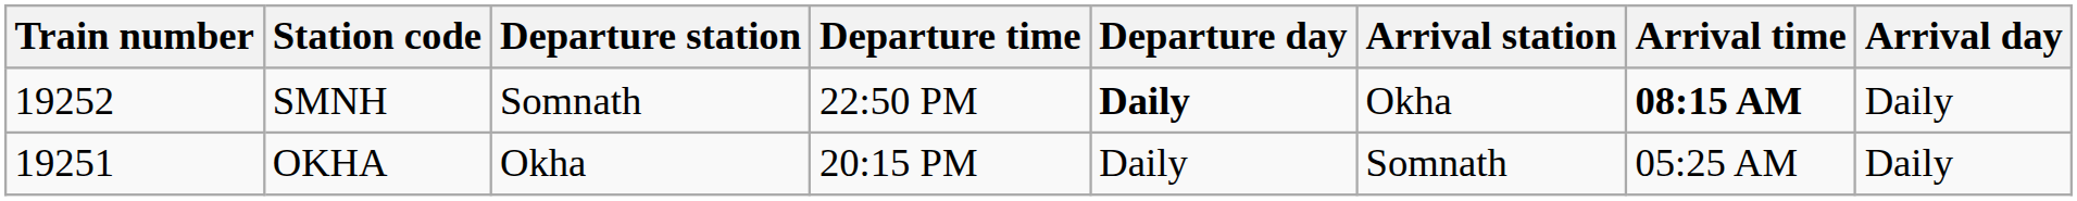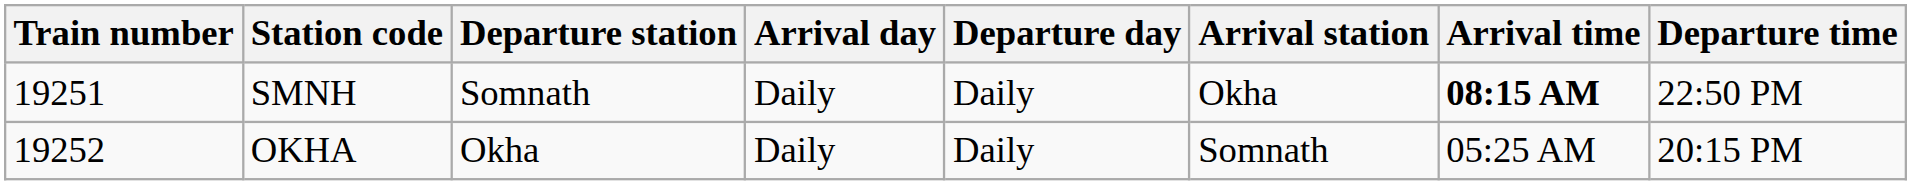 <table class="wikitable">
 <tr>
 <th>Train number</th>
 <th>Station code</th>
 <th>Departure station</th>
-<th>Departure time</th>
+<th>Arrival day</th>
 <th>Departure day</th>
 <th>Arrival station</th>
 <th>Arrival time</th>
-<th>Arrival day</th>
+<th>Departure time</th>
+</tr>
+<tr>
+<td>19251</td>
+<td>SMNH</td>
+<td>Somnath</td>
+<td>Daily</td>
+<td>Daily</td>
+<td>Okha</td>
+<td><strong>08:15 AM</strong></td>
+<td>22:50 PM</td>
 </tr>
 <tr>
 <td>19252</td>
-<td>SMNH</td>
-<td>Somnath</td>
-<td>22:50 PM</td>
-<td><strong>Daily</strong></td>
-<td>Okha</td>
-<td><strong>08:15 AM</strong></td>
-<td>Daily</td>
-</tr>
-<tr>
-<td>19251</td>
 <td>OKHA</td>
 <td>Okha</td>
-<td>20:15 PM</td>
+<td>Daily</td>
 <td>Daily</td>
 <td>Somnath</td>
 <td>05:25 AM</td>
-<td>Daily</td>
+<td>20:15 PM</td>
 </tr>
 </table>
